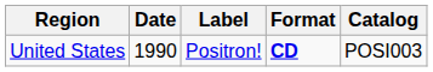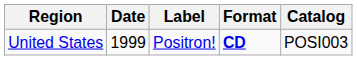 <table class="wikitable">
 <tr>
 <th>Region</th>
 <th>Date</th>
 <th>Label</th>
 <th>Format</th>
 <th>Catalog</th>
 </tr>
 <tr>
 <td><a href='#'>United States</a></td>
-<td>1990</td>
+<td>1999</td>
 <td><a href='#'>Positron!</a></td>
 <td><strong><a href='#'>CD</a></strong></td>
 <td>POSI003</td>
 </tr>
 </table>
